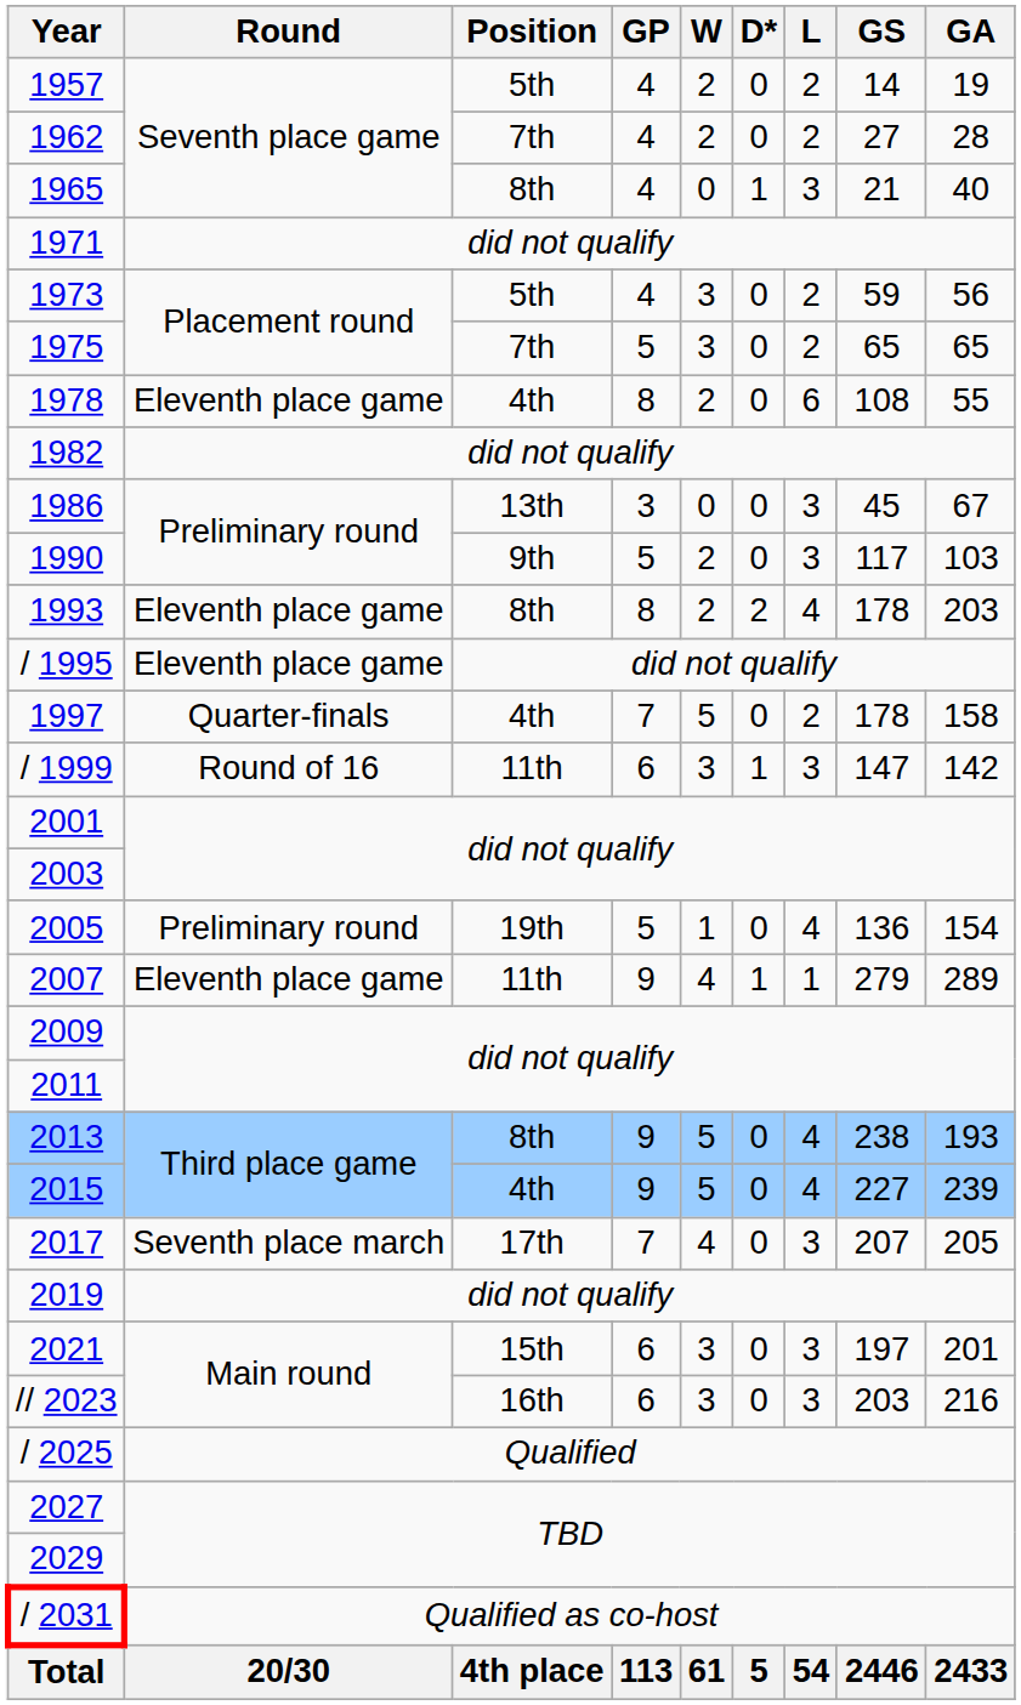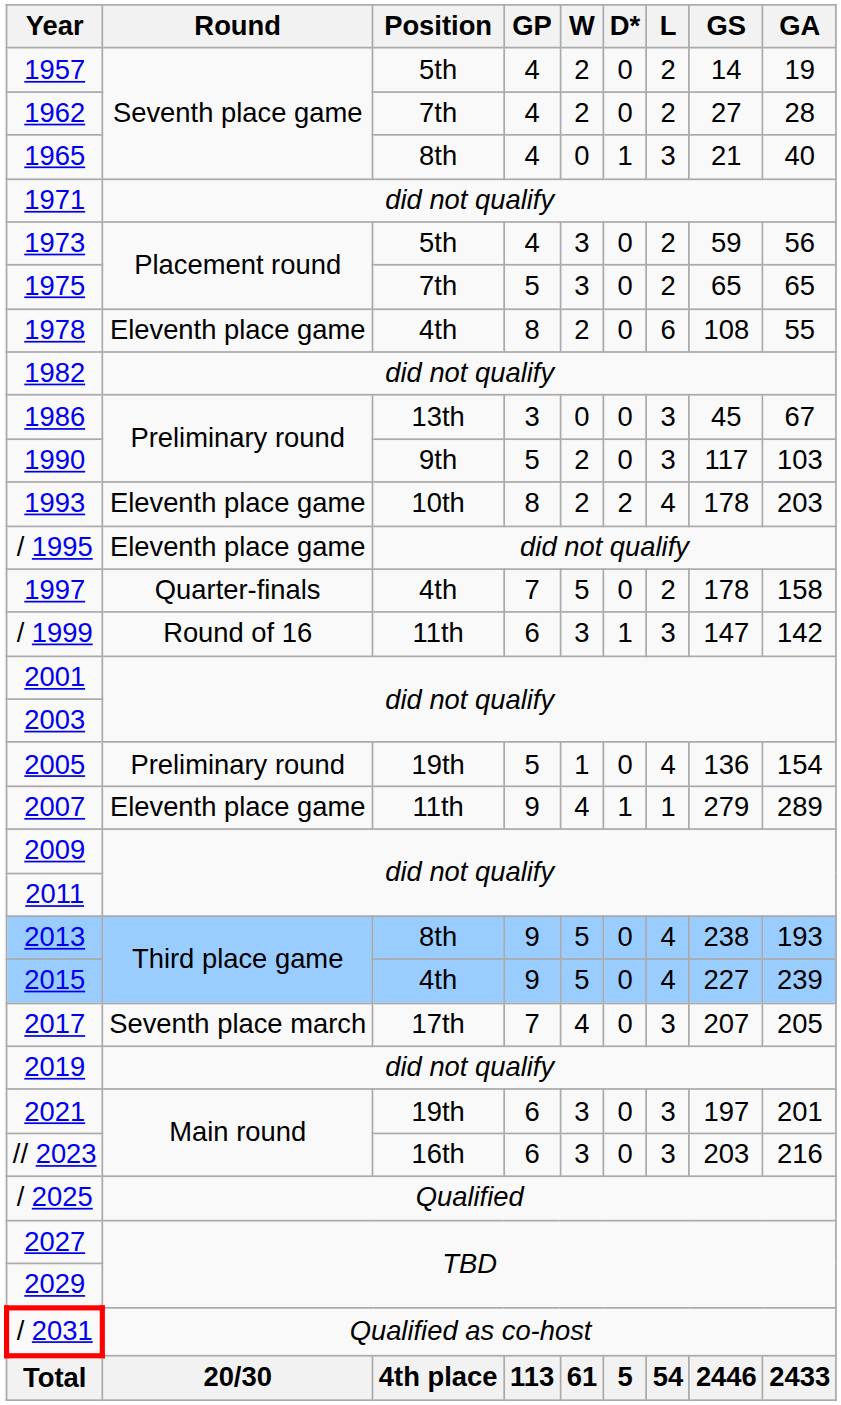 <table class="wikitable" style="text-align: center;">
 <tr>
 <th>Year</th>
 <th>Round</th>
 <th>Position</th>
 <th>GP</th>
 <th>W</th>
 <th>D*</th>
 <th>L</th>
 <th>GS</th>
 <th>GA</th>
 </tr>
 <tr>
 <td> <a href='#'>1957</a></td>
 <td rowspan=3>Seventh place game</td>
 <td>5th</td>
 <td>4</td>
 <td>2</td>
 <td>0</td>
 <td>2</td>
 <td>14</td>
 <td>19</td>
 </tr>
 <tr>
 <td> <a href='#'>1962</a></td>
 <td>7th</td>
 <td>4</td>
 <td>2</td>
 <td>0</td>
 <td>2</td>
 <td>27</td>
 <td>28</td>
 </tr>
 <tr>
 <td> <a href='#'>1965</a></td>
 <td>8th</td>
 <td>4</td>
 <td>0</td>
 <td>1</td>
 <td>3</td>
 <td>21</td>
 <td>40</td>
 </tr>
 <tr>
 <td> <a href='#'>1971</a></td>
 <td colspan=8><em>did not qualify</em></td>
 </tr>
 <tr>
 <td> <a href='#'>1973</a></td>
 <td rowspan=2>Placement round</td>
 <td>5th</td>
 <td>4</td>
 <td>3</td>
 <td>0</td>
 <td>2</td>
 <td>59</td>
 <td>56</td>
 </tr>
 <tr>
 <td> <a href='#'>1975</a></td>
 <td>7th</td>
 <td>5</td>
 <td>3</td>
 <td>0</td>
 <td>2</td>
 <td>65</td>
 <td>65</td>
 </tr>
 <tr>
 <td> <a href='#'>1978</a></td>
 <td>Eleventh place game</td>
 <td>4th</td>
 <td>8</td>
 <td>2</td>
 <td>0</td>
 <td>6</td>
 <td>108</td>
 <td>55</td>
 </tr>
 <tr>
 <td> <a href='#'>1982</a></td>
 <td colspan=8><em>did not qualify</em></td>
 </tr>
 <tr>
 <td> <a href='#'>1986</a></td>
 <td rowspan=2>Preliminary round</td>
 <td>13th</td>
 <td>3</td>
 <td>0</td>
 <td>0</td>
 <td>3</td>
 <td>45</td>
 <td>67</td>
 </tr>
 <tr>
 <td> <a href='#'>1990</a></td>
 <td>9th</td>
 <td>5</td>
 <td>2</td>
 <td>0</td>
 <td>3</td>
 <td>117</td>
 <td>103</td>
 </tr>
 <tr>
 <td> <a href='#'>1993</a></td>
 <td>Eleventh place game</td>
-<td>8th</td>
+<td>10th</td>
 <td>8</td>
 <td>2</td>
 <td>2</td>
 <td>4</td>
 <td>178</td>
 <td>203</td>
 </tr>
 <tr>
 <td>/ <a href='#'>1995</a></td>
 <td>Eleventh place game</td>
 <td colspan=8><em>did not qualify</em></td>
 </tr>
 <tr>
 <td> <a href='#'>1997</a></td>
 <td>Quarter-finals</td>
 <td>4th</td>
 <td>7</td>
 <td>5</td>
 <td>0</td>
 <td>2</td>
 <td>178</td>
 <td>158</td>
 </tr>
 <tr>
 <td>/ <a href='#'>1999</a></td>
 <td>Round of 16</td>
 <td>11th</td>
 <td>6</td>
 <td>3</td>
 <td>1</td>
 <td>3</td>
 <td>147</td>
 <td>142</td>
 </tr>
 <tr>
 <td> <a href='#'>2001</a></td>
 <td colspan=8 rowspan=2><em>did not qualify</em></td>
 </tr>
 <tr>
 <td> <a href='#'>2003</a></td>
 </tr>
 <tr>
 <td> <a href='#'>2005</a></td>
 <td>Preliminary round</td>
 <td>19th</td>
 <td>5</td>
 <td>1</td>
 <td>0</td>
 <td>4</td>
 <td>136</td>
 <td>154</td>
 </tr>
 <tr>
 <td> <a href='#'>2007</a></td>
 <td>Eleventh place game</td>
 <td>11th</td>
 <td>9</td>
 <td>4</td>
 <td>1</td>
 <td>1</td>
 <td>279</td>
 <td>289</td>
 </tr>
 <tr>
 <td> <a href='#'>2009</a></td>
 <td colspan=8 rowspan=2><em>did not qualify</em></td>
 </tr>
 <tr>
 <td> <a href='#'>2011</a></td>
 </tr>
 <tr style="background:#9acdff;">
 <td> <a href='#'>2013</a></td>
 <td rowspan=2>Third place game</td>
 <td>8th</td>
 <td>9</td>
 <td>5</td>
 <td>0</td>
 <td>4</td>
 <td>238</td>
 <td>193</td>
 </tr>
 <tr style="background:#9acdff;">
 <td> <a href='#'>2015</a></td>
 <td>4th</td>
 <td>9</td>
 <td>5</td>
 <td>0</td>
 <td>4</td>
 <td>227</td>
 <td>239</td>
 </tr>
 <tr>
 <td> <a href='#'>2017</a></td>
 <td>Seventh place march</td>
 <td>17th</td>
 <td>7</td>
 <td>4</td>
 <td>0</td>
 <td>3</td>
 <td>207</td>
 <td>205</td>
 </tr>
 <tr>
 <td> <a href='#'>2019</a></td>
 <td colspan=8><em>did not qualify</em></td>
 </tr>
 <tr>
 <td> <a href='#'>2021</a></td>
 <td rowspan=2>Main round</td>
-<td>15th</td>
+<td>19th</td>
 <td>6</td>
 <td>3</td>
 <td>0</td>
 <td>3</td>
 <td>197</td>
 <td>201</td>
 </tr>
 <tr>
 <td>// <a href='#'>2023</a></td>
 <td>16th</td>
 <td>6</td>
 <td>3</td>
 <td>0</td>
 <td>3</td>
 <td>203</td>
 <td>216</td>
 </tr>
 <tr>
 <td>/ <a href='#'>2025</a></td>
 <td colspan=8><em>Qualified</em></td>
 </tr>
 <tr>
 <td> <a href='#'>2027</a></td>
 <td colspan=8 rowspan=2><em>TBD</em></td>
 </tr>
 <tr>
 <td> <a href='#'>2029</a></td>
 </tr>
 <tr>
 <td style="border: 3px solid red">/ <a href='#'>2031</a></td>
 <td colspan=8><em>Qualified as co-host</em></td>
 </tr>
 <tr>
 <th>Total</th>
 <th>20/30</th>
 <th>4th place</th>
 <th>113</th>
 <th>61</th>
 <th>5</th>
 <th>54</th>
 <th>2446</th>
 <th>2433</th>
 </tr>
 </table>
